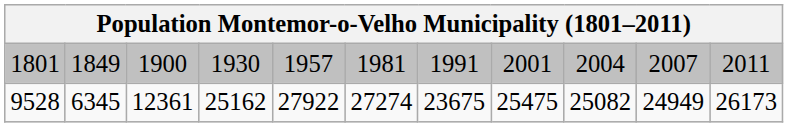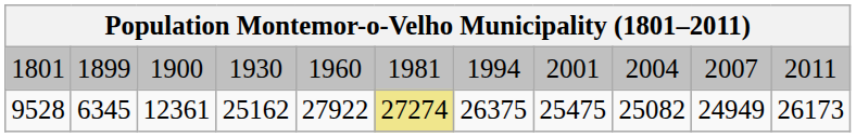 <table class="wikitable">
 <tr>
 <th colspan="11">Population Montemor-o-Velho Municipality (1801–2011)</th>
 </tr>
 <tr bgcolor="#C0C0C0">
 <td align="center">1801</td>
-<td align="center">1849</td>
+<td align="center">1899</td>
 <td align="center">1900</td>
 <td align="center">1930</td>
-<td align="center">1957</td>
+<td align="center">1960</td>
 <td align="center">1981</td>
-<td align="center">1991</td>
+<td align="center">1994</td>
 <td align="center">2001</td>
 <td align="center">2004</td>
 <td align="center">2007</td>
 <td align="center">2011</td>
 </tr>
 <tr>
 <td align="center">9528</td>
 <td align="center">6345</td>
 <td align="center">12361</td>
 <td align="center">25162</td>
 <td align="center">27922</td>
-<td align="center">27274</td>
-<td align="center">23675</td>
+<td align="center" style="background: khaki;">27274</td>
+<td align="center">26375</td>
 <td align="center">25475</td>
 <td align="center">25082</td>
 <td align="center">24949</td>
 <td align="center">26173</td>
 </tr>
 </table>
